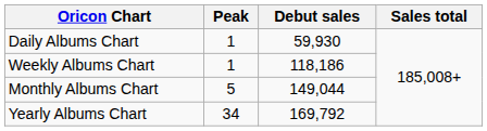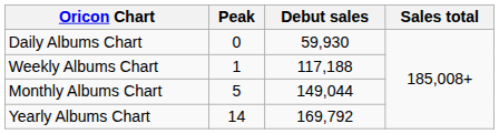 <table class="wikitable" style="width:500px;">
 <tr>
 <th style="text-align:center;"><a href='#'>Oricon</a> Chart</th>
 <th style="text-align:center;">Peak</th>
 <th style="text-align:center;">Debut sales</th>
 <th style="text-align:center;">Sales total</th>
 </tr>
 <tr>
 <td align="left">Daily Albums Chart</td>
-<td style="text-align:center;">1</td>
+<td style="text-align:center;">0</td>
 <td style="text-align:center;" rowspan="1">59,930</td>
 <td style="text-align:center;" rowspan="4">185,008+</td>
 </tr>
 <tr>
 <td align="left">Weekly Albums Chart</td>
 <td style="text-align:center;">1</td>
-<td style="text-align:center;">118,186</td>
+<td style="text-align:center;">117,188</td>
 </tr>
 <tr>
 <td align="left">Monthly Albums Chart</td>
 <td style="text-align:center;">5</td>
 <td style="text-align:center;">149,044</td>
 </tr>
 <tr>
 <td align="left">Yearly Albums Chart</td>
-<td style="text-align:center;">34</td>
+<td style="text-align:center;">14</td>
 <td style="text-align:center;">169,792</td>
 </tr>
 </table>
